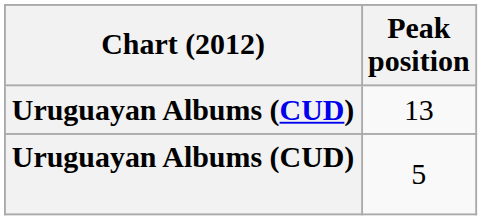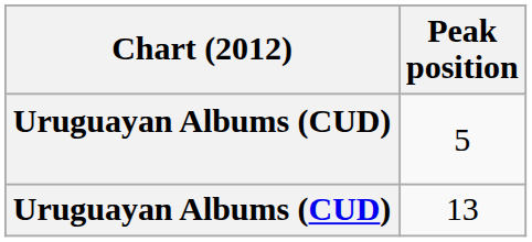 <table class="wikitable sortable plainrowheaders" style="text-align:center;">
 <tr>
 <th scope="col">Chart (2012)</th>
 <th scope="col">Peak<br>position</th>
 </tr>
 <tr>
+<th scope="row">Uruguayan Albums (CUD) <br><br></th>
+<td>5</td>
+</tr>
+<tr>
 <th scope="row">Uruguayan Albums (<a href='#'>CUD</a>)</th>
 <td>13</td>
 </tr>
-<tr>
-<th scope="row">Uruguayan Albums (CUD) <br><br></th>
-<td>5</td>
-</tr>
 </table>
